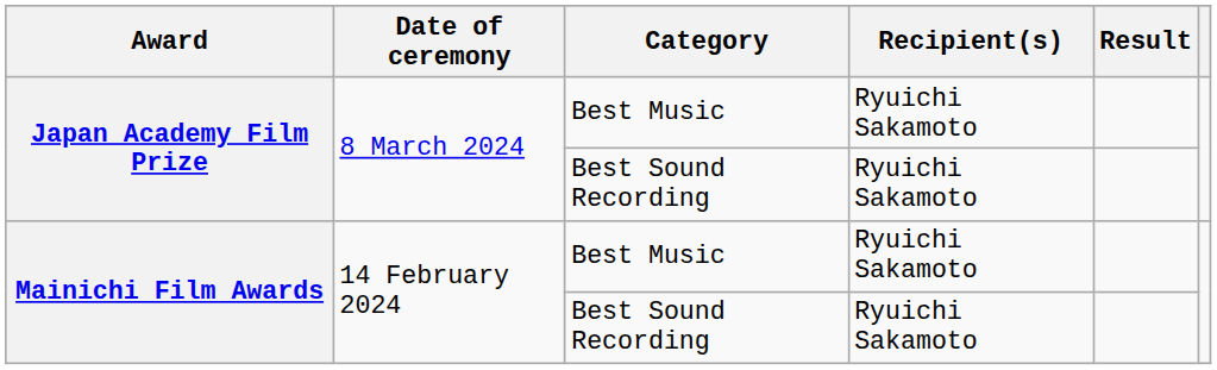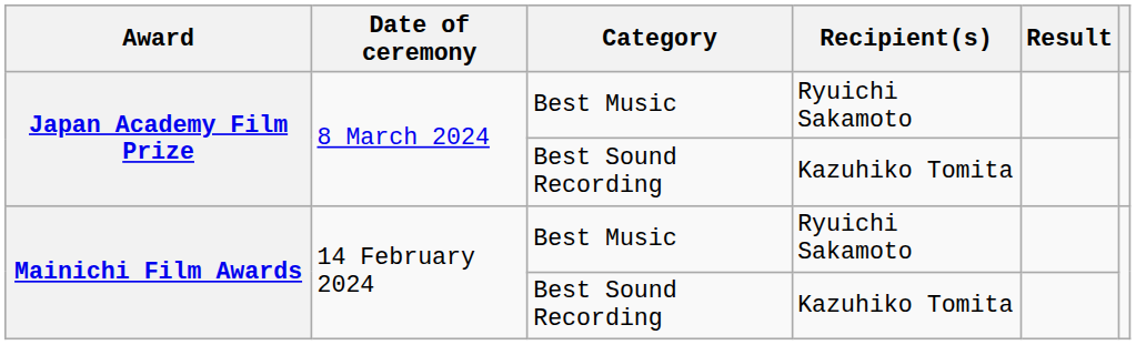 <table class="wikitable sortable plainrowheaders">
 <tr>
 <th scope="col">Award</th>
 <th scope="col">Date of ceremony</th>
 <th scope="col">Category</th>
 <th scope="col">Recipient(s)</th>
 <th scope="col">Result</th>
 <th scope="col" class="unsortable"></th>
 </tr>
 <tr>
 <th rowspan="2" scope="row"><a href='#'>Japan Academy Film Prize</a></th>
 <td rowspan="2"><a href='#'>8 March 2024</a></td>
 <td>Best Music</td>
 <td>Ryuichi Sakamoto</td>
 <td></td>
 <td rowspan="2" align="center"><br></td>
 </tr>
 <tr>
 <td>Best Sound Recording</td>
-<td>Ryuichi Sakamoto</td>
+<td>Kazuhiko Tomita</td>
 <td></td>
 </tr>
 <tr>
 <th rowspan="2" scope="row"><a href='#'>Mainichi Film Awards</a></th>
 <td rowspan="2">14 February 2024</td>
 <td>Best Music</td>
 <td>Ryuichi Sakamoto</td>
 <td></td>
 <td rowspan="2" align="center"></td>
 </tr>
 <tr>
 <td>Best Sound Recording</td>
-<td>Ryuichi Sakamoto</td>
+<td>Kazuhiko Tomita</td>
 <td></td>
 </tr>
 </table>
